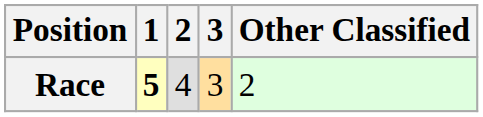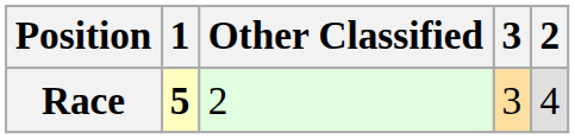 <table class="wikitable" style="font-size: 85% style="text-align:center">
 <tr>
 <th>Position</th>
 <th>1</th>
+<th>Other Classified</th>
+<th>3</th>
 <th>2</th>
-<th>3</th>
-<th>Other Classified</th>
 </tr>
 <tr>
 <th>Race</th>
 <td style="background:#ffffbf;"><strong>5</strong></td>
+<td style="background:#dfffdf;">2</td>
+<td style="background:#ffdf9f;">3</td>
 <td style="background:#dfdfdf;">4</td>
-<td style="background:#ffdf9f;">3</td>
-<td style="background:#dfffdf;">2</td>
 </tr>
 </table>
